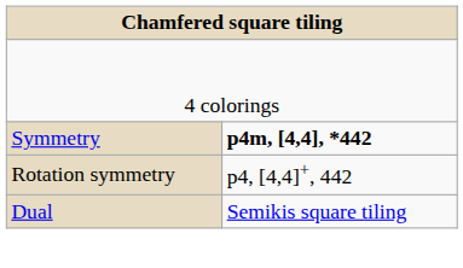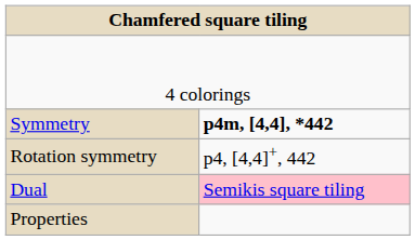 <table class=wikitable style="float:right;" width="340">
 <tr>
 <th style="background-color:#e7dcc3;" colspan=2>Chamfered square tiling</th>
 </tr>
 <tr>
 <td style="text-align:center;" colspan=2><br><br>4 colorings</td>
 </tr>
 <tr>
 <td style="background-color:#e7dcc3;"><a href='#'>Symmetry</a></td>
 <td><strong>p4m, [4,4], *442</strong></td>
 </tr>
 <tr>
 <td style="background-color:#e7dcc3;">Rotation symmetry</td>
 <td>p4, [4,4]<sup>+</sup>, 442</td>
 </tr>
 <tr>
 <td style="background-color:#e7dcc3;"><a href='#'>Dual</a></td>
-<td><a href='#'>Semikis square tiling</a></td>
+<td style="background: pink;"><a href='#'>Semikis square tiling</a></td>
+</tr>
+<tr>
+<td style="background-color:#e7dcc3;">Properties</td>
+<td></td>
 </tr>
 </table>
